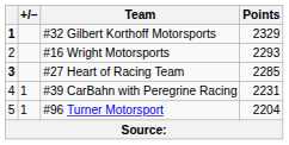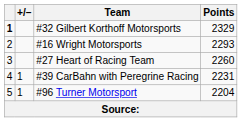 <table class="wikitable" style="font-size: 95%;">
 <tr>
 <th scope="col"></th>
 <th scope="col">+/–</th>
 <th scope="col">Team</th>
 <th scope="col">Points</th>
 </tr>
 <tr>
 <td align=center><strong>1</strong></td>
 <td align="left"></td>
 <td> #32 Gilbert Korthoff Motorsports</td>
 <td align=right>2329</td>
 </tr>
 <tr>
 <td align=center>2</td>
 <td align="left"></td>
 <td> #16 Wright Motorsports</td>
 <td align=right>2293</td>
 </tr>
 <tr>
-<td align=center><strong>3</strong></td>
+<td align=center>3</td>
 <td align="left"></td>
 <td> #27 Heart of Racing Team</td>
-<td align=right>2285</td>
+<td align=right>2260</td>
 </tr>
 <tr>
 <td align=center>4</td>
 <td align="left"> 1</td>
 <td> #39 CarBahn with Peregrine Racing</td>
 <td align=right>2231</td>
 </tr>
 <tr>
 <td align=center>5</td>
 <td align="left"> 1</td>
 <td> #96 <a href='#'>Turner Motorsport</a></td>
 <td align=right>2204</td>
 </tr>
 <tr>
 <th colspan=5>Source:</th>
 </tr>
 </table>
